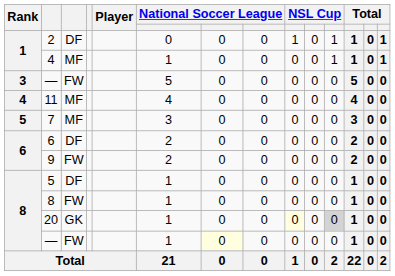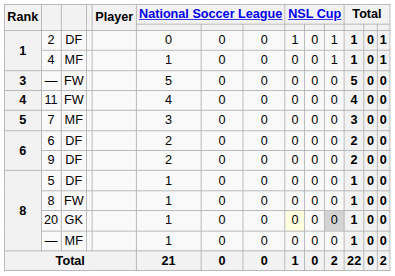 <table class="wikitable sortable" style="text-align:center">
 <tr>
 <th rowspan="2">Rank</th>
 <th rowspan="2"></th>
 <th rowspan="2"></th>
 <th rowspan="2"></th>
 <th rowspan="2">Player</th>
 <th colspan="3"><a href='#'>National Soccer League</a></th>
 <th colspan="3"><a href='#'>NSL Cup</a></th>
 <th colspan="3">Total</th>
 </tr>
 <tr>
 <th></th>
 <th></th>
 <th></th>
 <th></th>
 <th></th>
 <th></th>
 <th></th>
 <th></th>
 <th></th>
 </tr>
 <tr>
 <th rowspan="2">1</th>
 <td>2</td>
 <td>DF</td>
 <td></td>
 <td align="left"><br></td>
 <td>0</td>
 <td>0</td>
 <td>0<br></td>
 <td>1</td>
 <td>0</td>
 <td>1<br></td>
 <th>1</th>
 <th>0</th>
 <th>1</th>
 </tr>
 <tr>
 <td>4</td>
 <td>MF</td>
 <td></td>
 <td align="left"><br></td>
 <td>1</td>
 <td>0</td>
 <td>0<br></td>
 <td>0</td>
 <td>0</td>
 <td>1<br></td>
 <th>1</th>
 <th>0</th>
 <th>1</th>
 </tr>
 <tr>
 <th>3</th>
 <td>—</td>
 <td>FW</td>
 <td></td>
 <td align="left"><br></td>
 <td>5</td>
 <td>0</td>
 <td>0<br></td>
 <td>0</td>
 <td>0</td>
 <td>0<br></td>
 <th>5</th>
 <th>0</th>
 <th>0</th>
 </tr>
 <tr>
 <th>4</th>
 <td>11</td>
-<td>MF</td>
+<td>FW</td>
 <td></td>
 <td align="left"><br></td>
 <td>4</td>
 <td>0</td>
 <td>0<br></td>
 <td>0</td>
 <td>0</td>
 <td>0<br></td>
 <th>4</th>
 <th>0</th>
 <th>0</th>
 </tr>
 <tr>
 <th>5</th>
 <td>7</td>
 <td>MF</td>
 <td></td>
 <td align="left"><br></td>
 <td>3</td>
 <td>0</td>
 <td>0<br></td>
 <td>0</td>
 <td>0</td>
 <td>0<br></td>
 <th>3</th>
 <th>0</th>
 <th>0</th>
 </tr>
 <tr>
 <th rowspan="2">6</th>
 <td>6</td>
 <td>DF</td>
 <td></td>
 <td align="left"><br></td>
 <td>2</td>
 <td>0</td>
 <td>0<br></td>
 <td>0</td>
 <td>0</td>
 <td>0<br></td>
 <th>2</th>
 <th>0</th>
 <th>0</th>
 </tr>
 <tr>
 <td>9</td>
-<td>FW</td>
+<td>DF</td>
 <td></td>
 <td align="left"><br></td>
 <td>2</td>
 <td>0</td>
 <td>0<br></td>
 <td>0</td>
 <td>0</td>
 <td>0<br></td>
 <th>2</th>
 <th>0</th>
 <th>0</th>
 </tr>
 <tr>
 <th rowspan="4">8</th>
 <td>5</td>
 <td>DF</td>
 <td></td>
 <td align="left"><br></td>
 <td>1</td>
 <td>0</td>
 <td>0<br></td>
 <td>0</td>
 <td>0</td>
 <td>0<br></td>
 <th>1</th>
 <th>0</th>
 <th>0</th>
 </tr>
 <tr>
 <td>8</td>
 <td>FW</td>
 <td></td>
 <td align="left"><br></td>
 <td>1</td>
 <td>0</td>
 <td>0<br></td>
 <td>0</td>
 <td>0</td>
 <td>0<br></td>
 <th>1</th>
 <th>0</th>
 <th>0</th>
 </tr>
 <tr>
 <td>20</td>
 <td>GK</td>
 <td></td>
 <td align="left"><br></td>
 <td>1</td>
 <td>0</td>
 <td>0<br></td>
 <td style="background: lightyellow;">0</td>
 <td>0</td>
 <td style="background: lightgrey;">0<br></td>
 <th>1</th>
 <th>0</th>
 <th>0</th>
 </tr>
 <tr>
 <td>—</td>
-<td>FW</td>
+<td>MF</td>
 <td></td>
 <td align="left"><br></td>
 <td>1</td>
-<td style="background: lightyellow;">0</td>
+<td>0</td>
 <td>0<br></td>
 <td>0</td>
 <td>0</td>
 <td>0<br></td>
 <th>1</th>
 <th>0</th>
 <th>0</th>
 </tr>
 <tr>
 <th colspan="5">Total<br></th>
 <th>21</th>
 <th>0</th>
 <th>0<br></th>
 <th>1</th>
 <th>0</th>
 <th>2<br></th>
 <th>22</th>
 <th>0</th>
 <th>2</th>
 </tr>
 </table>
